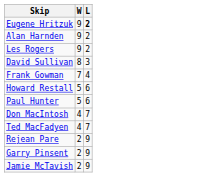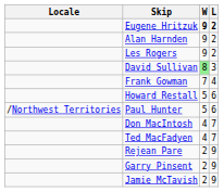 <table class="wikitable" border="1">
 <tr>
+<th>Locale</th>
 <th>Skip</th>
 <th>W</th>
 <th>L</th>
 </tr>
 <tr>
+<td></td>
 <td><a href='#'>Eugene Hritzuk</a></td>
-<td>9</td>
+<td><strong>9</strong></td>
 <td><strong>2</strong></td>
 </tr>
 <tr>
+<td></td>
 <td><a href='#'>Alan Harnden</a></td>
 <td>9</td>
 <td>2</td>
 </tr>
 <tr>
+<td></td>
 <td><a href='#'>Les Rogers</a></td>
 <td>9</td>
 <td>2</td>
 </tr>
 <tr>
+<td></td>
 <td><a href='#'>David Sullivan</a></td>
-<td>8</td>
+<td style="background: lightgreen;">8</td>
 <td>3</td>
 </tr>
 <tr>
+<td></td>
 <td><a href='#'>Frank Gowman</a></td>
 <td>7</td>
 <td>4</td>
 </tr>
 <tr>
+<td></td>
 <td><a href='#'>Howard Restall</a></td>
 <td>5</td>
 <td>6</td>
 </tr>
 <tr>
+<td>/<a href='#'>Northwest Territories</a></td>
 <td><a href='#'>Paul Hunter</a></td>
 <td>5</td>
 <td>6</td>
 </tr>
 <tr>
+<td></td>
 <td><a href='#'>Don MacIntosh</a></td>
 <td>4</td>
 <td>7</td>
 </tr>
 <tr>
+<td></td>
 <td><a href='#'>Ted MacFadyen</a></td>
 <td>4</td>
 <td>7</td>
 </tr>
 <tr>
+<td></td>
 <td><a href='#'>Rejean Pare</a></td>
 <td>2</td>
 <td>9</td>
 </tr>
 <tr>
+<td></td>
 <td><a href='#'>Garry Pinsent</a></td>
 <td>2</td>
 <td>9</td>
 </tr>
 <tr>
+<td></td>
 <td><a href='#'>Jamie McTavish</a></td>
 <td>2</td>
 <td>9</td>
 </tr>
 </table>
